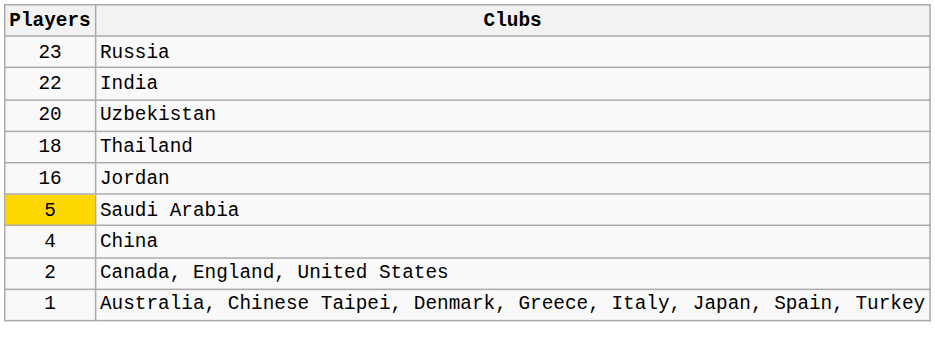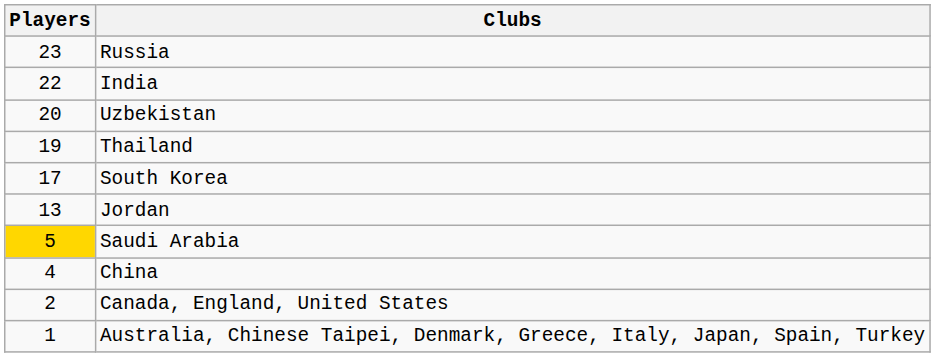 <table class="wikitable">
 <tr>
 <th>Players</th>
 <th>Clubs</th>
 </tr>
 <tr>
 <td align="center">23</td>
 <td> Russia</td>
 </tr>
 <tr>
 <td align="center">22</td>
 <td> India</td>
 </tr>
 <tr>
 <td align="center">20</td>
 <td> Uzbekistan</td>
 </tr>
 <tr>
-<td align="center">18</td>
+<td align="center">19</td>
 <td> Thailand</td>
 </tr>
 <tr>
-<td align="center">16</td>
+<td align="center">17</td>
+<td> South Korea</td>
+</tr>
+<tr>
+<td align="center">13</td>
 <td> Jordan</td>
 </tr>
 <tr>
 <td align="center" style="background: gold;">5</td>
 <td> Saudi Arabia</td>
 </tr>
 <tr>
 <td align="center">4</td>
 <td> China</td>
 </tr>
 <tr>
 <td align="center">2</td>
 <td> Canada,  England,  United States</td>
 </tr>
 <tr>
 <td align="center">1</td>
 <td> Australia,  Chinese Taipei,  Denmark,  Greece,  Italy,  Japan,  Spain,  Turkey</td>
 </tr>
 </table>
